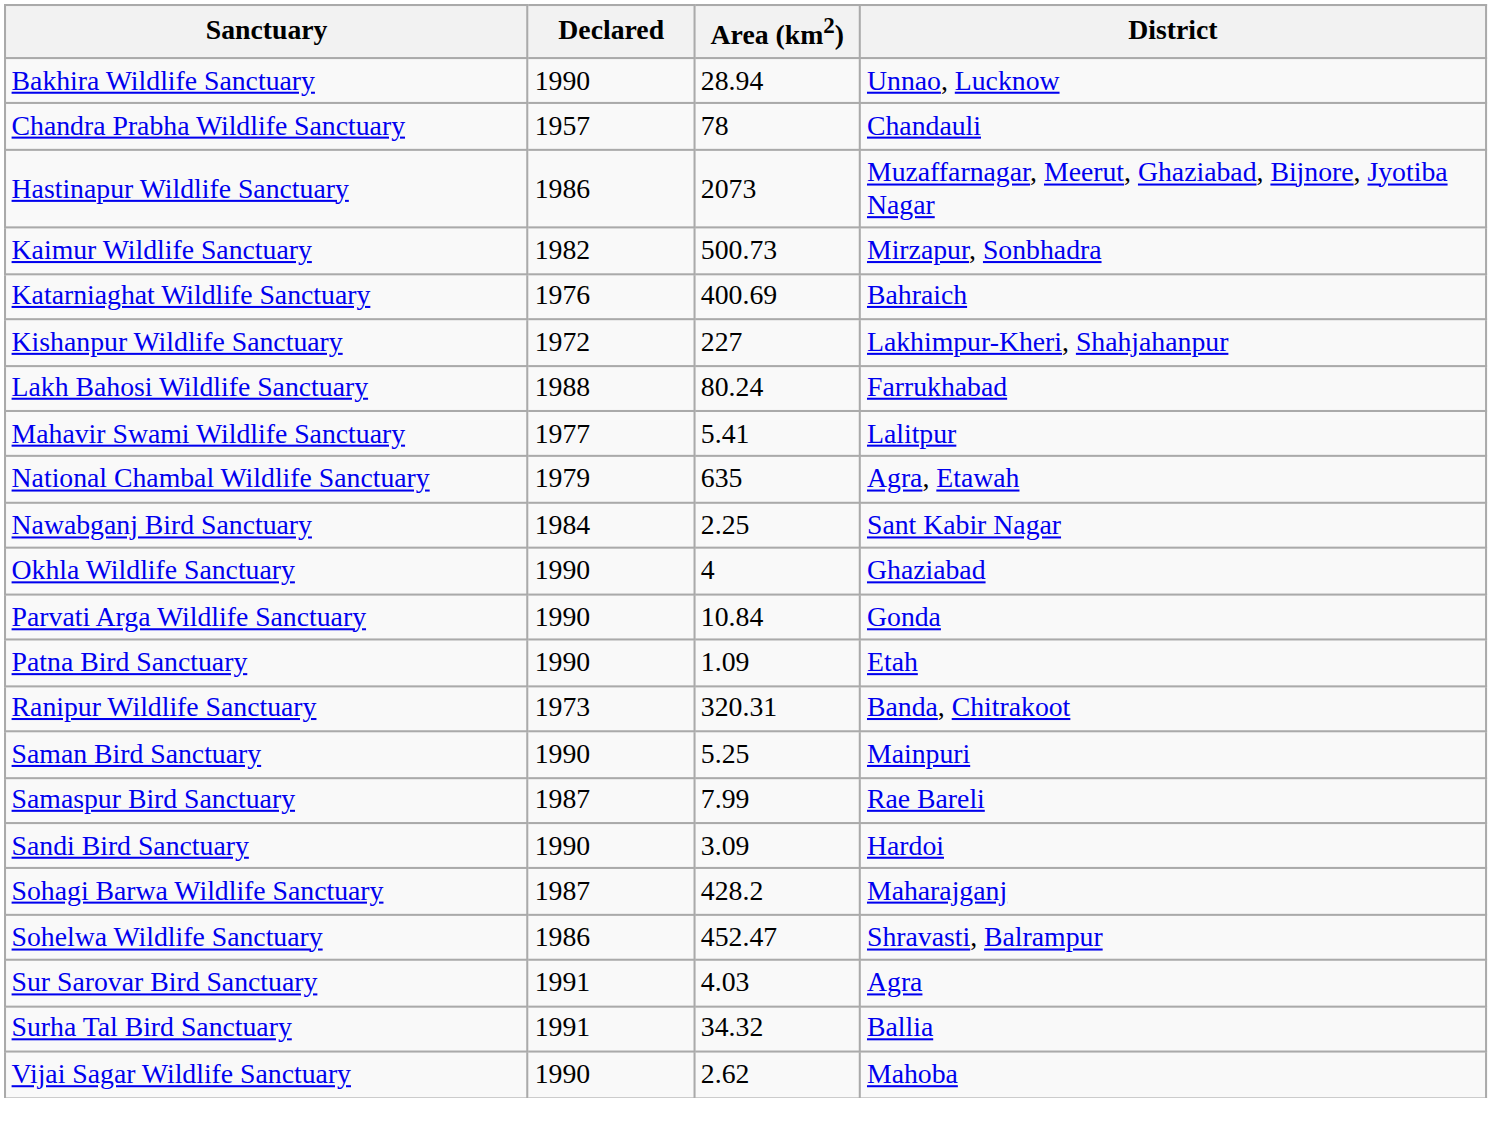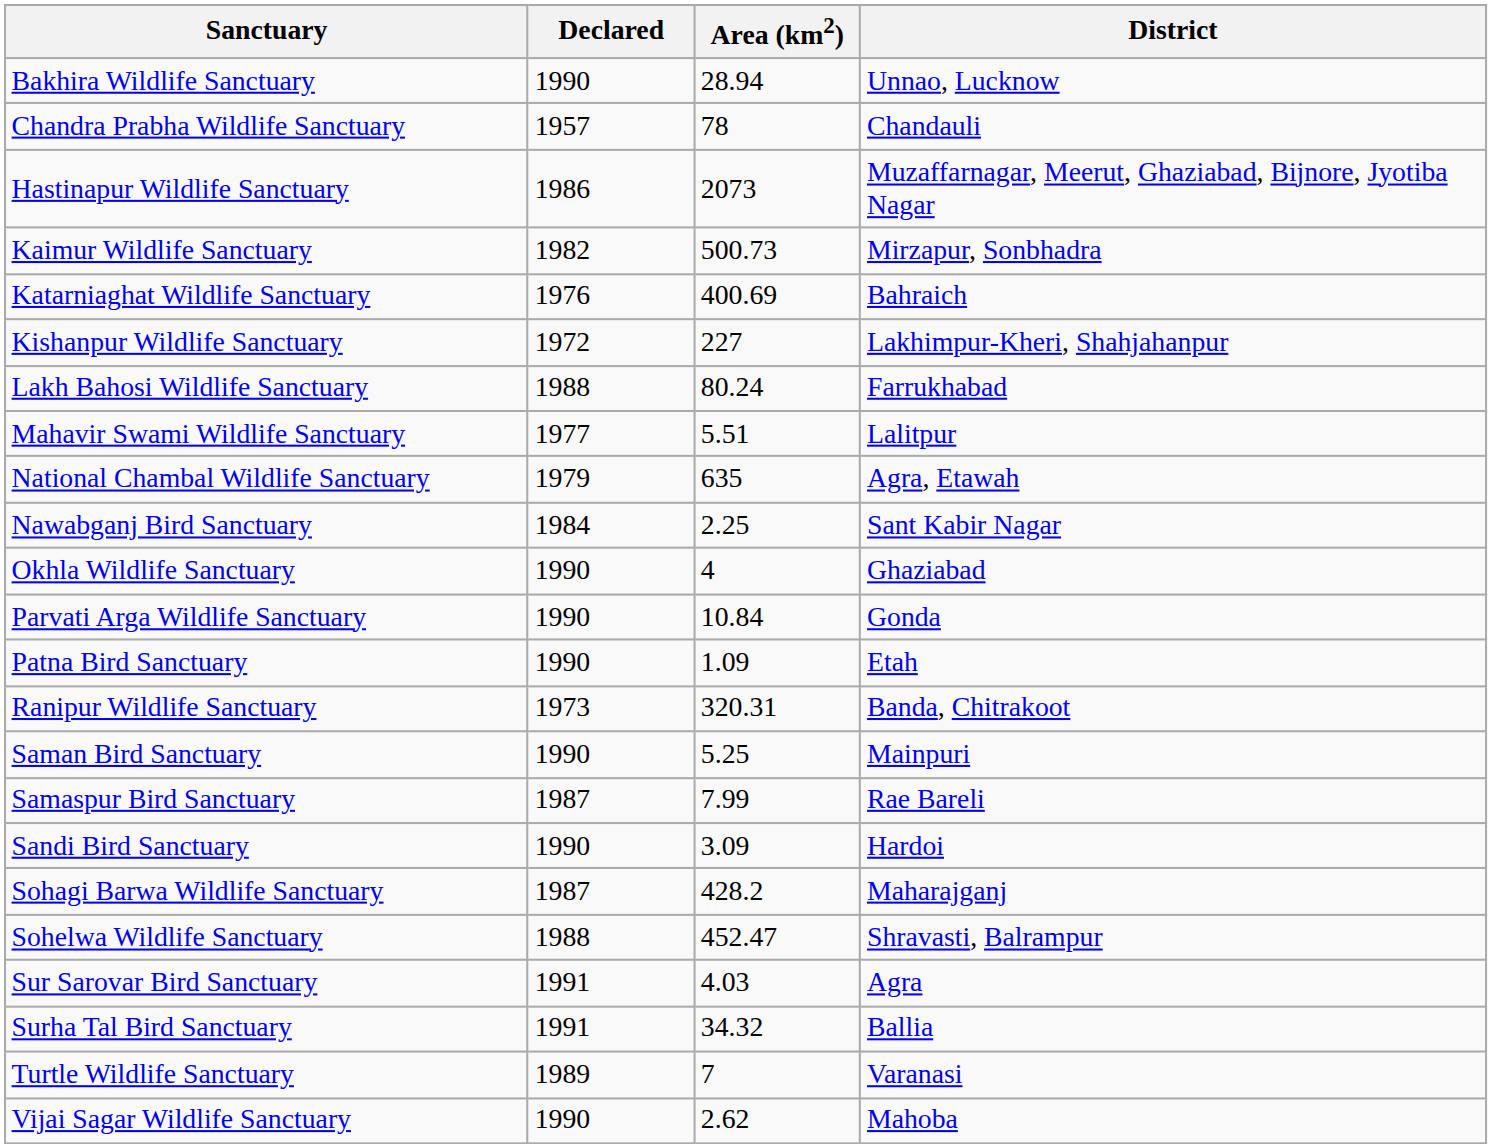 <table class="wikitable sortable defaultcenter col1left col4left" style="font-size: 85%">
 <tr>
 <th scope="col" style="width: 250px;">Sanctuary</th>
 <th scope="col" style="width: 75px;">Declared</th>
 <th scope="col" style="width: 75px;">Area (km<sup>2</sup>)</th>
 <th scope="col" style="width: 300px;">District</th>
 </tr>
 <tr>
 <td><a href='#'>Bakhira Wildlife Sanctuary</a></td>
 <td>1990</td>
 <td>28.94</td>
 <td><a href='#'>Unnao</a>, <a href='#'>Lucknow</a></td>
 </tr>
 <tr>
 <td><a href='#'>Chandra Prabha Wildlife Sanctuary</a></td>
 <td>1957</td>
 <td>78</td>
 <td><a href='#'>Chandauli</a></td>
 </tr>
 <tr>
 <td><a href='#'>Hastinapur Wildlife Sanctuary</a></td>
 <td>1986</td>
 <td>2073</td>
 <td><a href='#'>Muzaffarnagar</a>, <a href='#'>Meerut</a>, <a href='#'>Ghaziabad</a>, <a href='#'>Bijnore</a>, <a href='#'>Jyotiba Nagar</a></td>
 </tr>
 <tr>
 <td><a href='#'>Kaimur Wildlife Sanctuary</a></td>
 <td>1982</td>
 <td>500.73</td>
 <td><a href='#'>Mirzapur</a>, <a href='#'>Sonbhadra</a></td>
 </tr>
 <tr>
 <td><a href='#'>Katarniaghat Wildlife Sanctuary</a></td>
 <td>1976</td>
 <td>400.69</td>
 <td><a href='#'>Bahraich</a></td>
 </tr>
 <tr>
 <td><a href='#'>Kishanpur Wildlife Sanctuary</a></td>
 <td>1972</td>
 <td>227</td>
 <td><a href='#'>Lakhimpur-Kheri</a>, <a href='#'>Shahjahanpur</a></td>
 </tr>
 <tr>
 <td><a href='#'>Lakh Bahosi Wildlife Sanctuary</a></td>
 <td>1988</td>
 <td>80.24</td>
 <td><a href='#'>Farrukhabad</a></td>
 </tr>
 <tr>
 <td><a href='#'>Mahavir Swami Wildlife Sanctuary</a></td>
 <td>1977</td>
-<td>5.41</td>
+<td>5.51</td>
 <td><a href='#'>Lalitpur</a></td>
 </tr>
 <tr>
 <td><a href='#'>National Chambal Wildlife Sanctuary</a></td>
 <td>1979</td>
 <td>635</td>
 <td><a href='#'>Agra</a>, <a href='#'>Etawah</a></td>
 </tr>
 <tr>
 <td><a href='#'>Nawabganj Bird Sanctuary</a></td>
 <td>1984</td>
 <td>2.25</td>
 <td><a href='#'>Sant Kabir Nagar</a></td>
 </tr>
 <tr>
 <td><a href='#'>Okhla Wildlife Sanctuary</a></td>
 <td>1990</td>
 <td>4</td>
 <td><a href='#'>Ghaziabad</a></td>
 </tr>
 <tr>
 <td><a href='#'>Parvati Arga Wildlife Sanctuary</a></td>
 <td>1990</td>
 <td>10.84</td>
 <td><a href='#'>Gonda</a></td>
 </tr>
 <tr>
 <td><a href='#'>Patna Bird Sanctuary</a></td>
 <td>1990</td>
 <td>1.09</td>
 <td><a href='#'>Etah</a></td>
 </tr>
 <tr>
 <td><a href='#'>Ranipur Wildlife Sanctuary</a></td>
 <td>1973</td>
 <td>320.31</td>
 <td><a href='#'>Banda</a>, <a href='#'>Chitrakoot</a></td>
 </tr>
 <tr>
 <td><a href='#'>Saman Bird Sanctuary</a></td>
 <td>1990</td>
 <td>5.25</td>
 <td><a href='#'>Mainpuri</a></td>
 </tr>
 <tr>
 <td><a href='#'>Samaspur Bird Sanctuary</a></td>
 <td>1987</td>
 <td>7.99</td>
 <td><a href='#'>Rae Bareli</a></td>
 </tr>
 <tr>
 <td><a href='#'>Sandi Bird Sanctuary</a></td>
 <td>1990</td>
 <td>3.09</td>
 <td><a href='#'>Hardoi</a></td>
 </tr>
 <tr>
 <td><a href='#'>Sohagi Barwa Wildlife Sanctuary</a></td>
 <td>1987</td>
 <td>428.2</td>
 <td><a href='#'>Maharajganj</a></td>
 </tr>
 <tr>
 <td><a href='#'>Sohelwa Wildlife Sanctuary</a></td>
-<td>1986</td>
+<td>1988</td>
 <td>452.47</td>
 <td><a href='#'>Shravasti</a>, <a href='#'>Balrampur</a></td>
 </tr>
 <tr>
 <td><a href='#'>Sur Sarovar Bird Sanctuary</a></td>
 <td>1991</td>
 <td>4.03</td>
 <td><a href='#'>Agra</a></td>
 </tr>
 <tr>
 <td><a href='#'>Surha Tal Bird Sanctuary</a></td>
 <td>1991</td>
 <td>34.32</td>
 <td><a href='#'>Ballia</a></td>
 </tr>
 <tr>
+<td><a href='#'>Turtle Wildlife Sanctuary</a></td>
+<td>1989</td>
+<td>7</td>
+<td><a href='#'>Varanasi</a></td>
+</tr>
+<tr>
 <td><a href='#'>Vijai Sagar Wildlife Sanctuary</a></td>
 <td>1990</td>
 <td>2.62</td>
 <td><a href='#'>Mahoba</a></td>
 </tr>
 </table>
